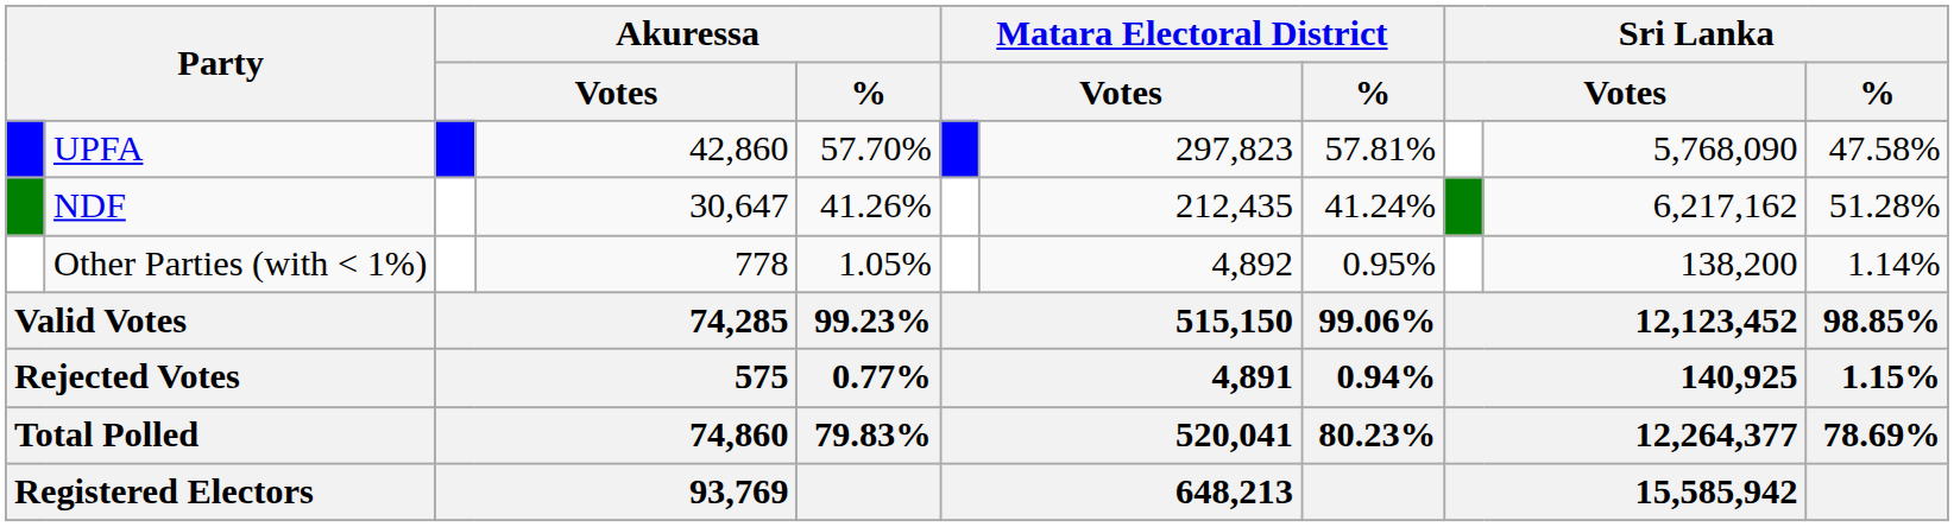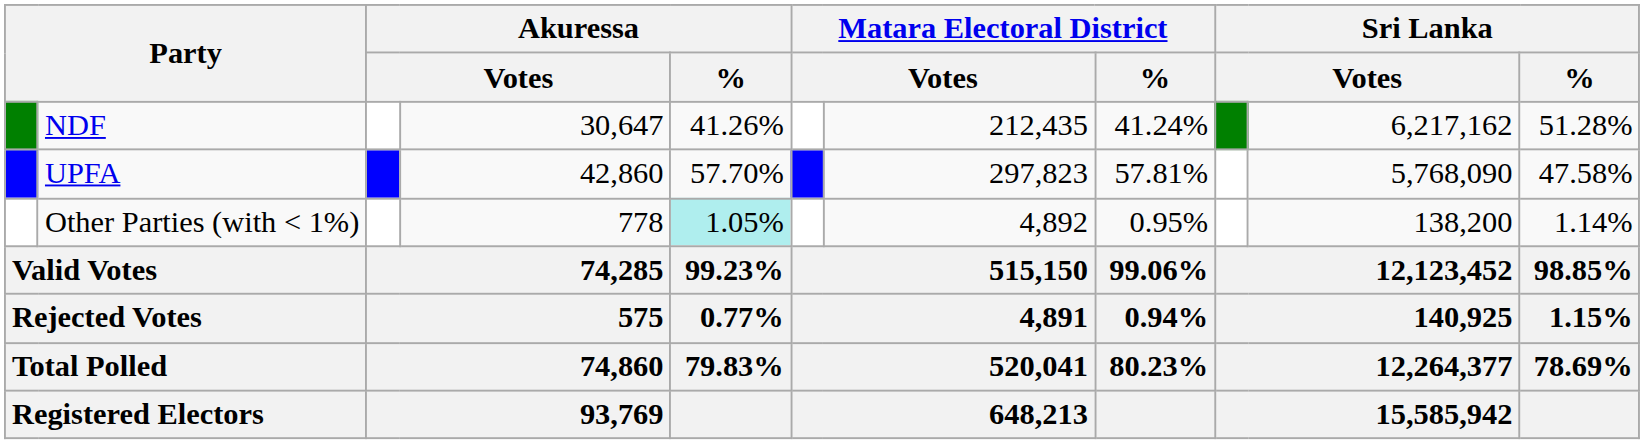 <table class="wikitable">
 <tr>
 <th colspan="2" width="144px"rowspan="2">Party</th>
 <th colspan="3" width="216px">Akuressa</th>
 <th colspan="3" width="216px"><a href='#'>Matara Electoral District</a></th>
 <th colspan="3" width="216px">Sri Lanka</th>
 </tr>
 <tr>
 <th colspan="2" width="144px">Votes</th>
 <th>%</th>
 <th colspan="2" width="144px">Votes</th>
 <th>%</th>
 <th colspan="2" width="144px">Votes</th>
 <th>%</th>
 </tr>
 <tr>
+<td style="background-color:green;" width="10px"></td>
+<td style="text-align:left;"><a href='#'>NDF</a></td>
+<td style="background-color:white;" width="10px"></td>
+<td style="text-align:right;">30,647</td>
+<td style="text-align:right;">41.26%</td>
+<td style="background-color:white;" width="10px"></td>
+<td style="text-align:right;">212,435</td>
+<td style="text-align:right;">41.24%</td>
+<td style="background-color:green;" width="10px"></td>
+<td style="text-align:right;">6,217,162</td>
+<td style="text-align:right;">51.28%</td>
+</tr>
+<tr>
 <td style="background-color:blue;" width="10px"></td>
 <td style="text-align:left;"><a href='#'>UPFA</a></td>
 <td style="background-color:blue;" width="10px"></td>
 <td style="text-align:right;">42,860</td>
 <td style="text-align:right;">57.70%</td>
 <td style="background-color:blue;" width="10px"></td>
 <td style="text-align:right;">297,823</td>
 <td style="text-align:right;">57.81%</td>
 <td style="background-color:white;" width="10px"></td>
 <td style="text-align:right;">5,768,090</td>
 <td style="text-align:right;">47.58%</td>
 </tr>
 <tr>
-<td style="background-color:green;" width="10px"></td>
-<td style="text-align:left;"><a href='#'>NDF</a></td>
-<td style="background-color:white;" width="10px"></td>
-<td style="text-align:right;">30,647</td>
-<td style="text-align:right;">41.26%</td>
-<td style="background-color:white;" width="10px"></td>
-<td style="text-align:right;">212,435</td>
-<td style="text-align:right;">41.24%</td>
-<td style="background-color:green;" width="10px"></td>
-<td style="text-align:right;">6,217,162</td>
-<td style="text-align:right;">51.28%</td>
-</tr>
-<tr>
 <td style="background-color:white;" width="10px"></td>
 <td style="text-align:left;">Other Parties (with < 1%)</td>
 <td style="background-color:white;" width="10px"></td>
 <td style="text-align:right;">778</td>
-<td style="text-align:right;">1.05%</td>
+<td style="background: paleturquoise; text-align:right;">1.05%</td>
 <td style="background-color:white;" width="10px"></td>
 <td style="text-align:right;">4,892</td>
 <td style="text-align:right;">0.95%</td>
 <td style="background-color:white;" width="10px"></td>
 <td style="text-align:right;">138,200</td>
 <td style="text-align:right;">1.14%</td>
 </tr>
 <tr>
 <th colspan="2" width="144px"style="text-align:left;">Valid Votes</th>
 <th style="text-align:right;"colspan="2" width="144px">74,285</th>
 <th style="text-align:right;">99.23%</th>
 <th style="text-align:right;"colspan="2" width="144px">515,150</th>
 <th style="text-align:right;">99.06%</th>
 <th style="text-align:right;"colspan="2" width="144px">12,123,452</th>
 <th style="text-align:right;">98.85%</th>
 </tr>
 <tr>
 <th colspan="2" width="144px"style="text-align:left;">Rejected Votes</th>
 <th style="text-align:right;"colspan="2" width="144px">575</th>
 <th style="text-align:right;">0.77%</th>
 <th style="text-align:right;"colspan="2" width="144px">4,891</th>
 <th style="text-align:right;">0.94%</th>
 <th style="text-align:right;"colspan="2" width="144px">140,925</th>
 <th style="text-align:right;">1.15%</th>
 </tr>
 <tr>
 <th colspan="2" width="144px"style="text-align:left;">Total Polled</th>
 <th style="text-align:right;"colspan="2" width="144px">74,860</th>
 <th style="text-align:right;">79.83%</th>
 <th style="text-align:right;"colspan="2" width="144px">520,041</th>
 <th style="text-align:right;">80.23%</th>
 <th style="text-align:right;"colspan="2" width="144px">12,264,377</th>
 <th style="text-align:right;">78.69%</th>
 </tr>
 <tr>
 <th colspan="2" width="144px"style="text-align:left;">Registered Electors</th>
 <th style="text-align:right;"colspan="2" width="144px">93,769</th>
 <th></th>
 <th style="text-align:right;"colspan="2" width="144px">648,213</th>
 <th></th>
 <th style="text-align:right;"colspan="2" width="144px">15,585,942</th>
 <th></th>
 </tr>
 </table>
